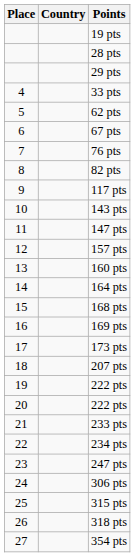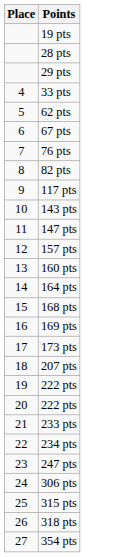 <table class=wikitable>
 <tr>
 <th>Place</th>
-<th>Country</th>
 <th>Points</th>
 </tr>
 <tr>
 <td align=center></td>
-<td></td>
 <td>19 pts</td>
 </tr>
 <tr>
 <td align=center></td>
-<td></td>
 <td>28 pts</td>
 </tr>
 <tr>
 <td align=center></td>
-<td></td>
 <td>29 pts</td>
 </tr>
 <tr>
 <td align=center>4</td>
-<td></td>
 <td>33 pts</td>
 </tr>
 <tr>
 <td align=center>5</td>
-<td></td>
 <td>62 pts</td>
 </tr>
 <tr>
 <td align=center>6</td>
-<td></td>
 <td>67 pts</td>
 </tr>
 <tr>
 <td align=center>7</td>
-<td></td>
 <td>76 pts</td>
 </tr>
 <tr>
 <td align=center>8</td>
-<td></td>
 <td>82 pts</td>
 </tr>
 <tr>
 <td align=center>9</td>
-<td></td>
 <td>117 pts</td>
 </tr>
 <tr>
 <td align=center>10</td>
-<td></td>
 <td>143 pts</td>
 </tr>
 <tr>
 <td align=center>11</td>
-<td></td>
 <td>147 pts</td>
 </tr>
 <tr>
 <td align=center>12</td>
-<td></td>
 <td>157 pts</td>
 </tr>
 <tr>
 <td align=center>13</td>
-<td></td>
 <td>160 pts</td>
 </tr>
 <tr>
 <td align=center>14</td>
-<td></td>
 <td>164 pts</td>
 </tr>
 <tr>
 <td align=center>15</td>
-<td></td>
 <td>168 pts</td>
 </tr>
 <tr>
 <td align=center>16</td>
-<td></td>
 <td>169 pts</td>
 </tr>
 <tr>
 <td align=center>17</td>
-<td></td>
 <td>173 pts</td>
 </tr>
 <tr>
 <td align=center>18</td>
-<td></td>
 <td>207 pts</td>
 </tr>
 <tr>
 <td align=center>19</td>
-<td></td>
 <td>222 pts</td>
 </tr>
 <tr>
 <td align=center>20</td>
-<td></td>
 <td>222 pts</td>
 </tr>
 <tr>
 <td align=center>21</td>
-<td></td>
 <td>233 pts</td>
 </tr>
 <tr>
 <td align=center>22</td>
-<td></td>
 <td>234 pts</td>
 </tr>
 <tr>
 <td align=center>23</td>
-<td></td>
 <td>247 pts</td>
 </tr>
 <tr>
 <td align=center>24</td>
-<td></td>
 <td>306 pts</td>
 </tr>
 <tr>
 <td align=center>25</td>
-<td></td>
 <td>315 pts</td>
 </tr>
 <tr>
 <td align=center>26</td>
-<td></td>
 <td>318 pts</td>
 </tr>
 <tr>
 <td align=center>27</td>
-<td></td>
 <td>354 pts</td>
 </tr>
 </table>
